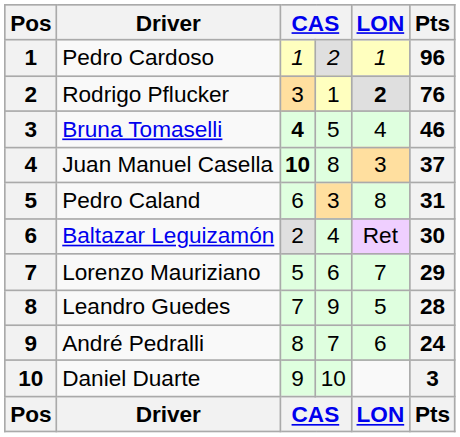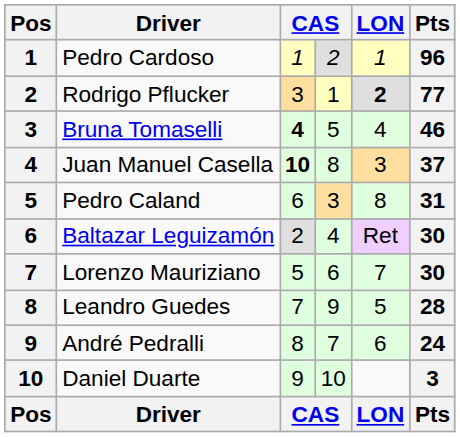 <table class="wikitable" style="font-size: 85%; text-align:center">
 <tr valign="top">
 <th valign="middle">Pos</th>
 <th valign="middle">Driver</th>
 <th colspan=2><a href='#'>CAS</a><br></th>
 <th colspan=1><a href='#'>LON</a><br></th>
 <th valign="middle">Pts</th>
 </tr>
 <tr>
 <th>1</th>
 <td align=left> Pedro Cardoso</td>
 <td style="background:#ffffbf;"><em>1</em></td>
 <td style="background:#dfdfdf;"><em>2</em></td>
 <td style="background:#ffffbf;"><em>1</em></td>
 <th>96</th>
 </tr>
 <tr>
 <th>2</th>
 <td align=left> Rodrigo Pflucker</td>
 <td style="background:#ffdf9f;">3</td>
 <td style="background:#ffffbf;">1</td>
 <td style="background:#dfdfdf;"><strong>2</strong></td>
-<th>76</th>
+<th>77</th>
 </tr>
 <tr>
 <th>3</th>
 <td align=left> <a href='#'>Bruna Tomaselli</a></td>
 <td style="background:#dfffdf;"><strong>4</strong></td>
 <td style="background:#dfffdf;">5</td>
 <td style="background:#dfffdf;">4</td>
 <th>46</th>
 </tr>
 <tr>
 <th>4</th>
 <td align=left> Juan Manuel Casella</td>
 <td style="background:#dfffdf;"><strong>10</strong></td>
 <td style="background:#dfffdf;">8</td>
 <td style="background:#ffdf9f;">3</td>
 <th>37</th>
 </tr>
 <tr>
 <th>5</th>
 <td align=left> Pedro Caland</td>
 <td style="background:#dfffdf;">6</td>
 <td style="background:#ffdf9f;">3</td>
 <td style="background:#dfffdf;">8</td>
 <th>31</th>
 </tr>
 <tr>
 <th>6</th>
 <td align=left> <a href='#'>Baltazar Leguizamón</a></td>
 <td style="background:#dfdfdf;">2</td>
 <td style="background:#dfffdf;">4</td>
 <td style="background:#efcfff;">Ret</td>
 <th>30</th>
 </tr>
 <tr>
 <th>7</th>
 <td align=left> Lorenzo Mauriziano</td>
 <td style="background:#dfffdf;">5</td>
 <td style="background:#dfffdf;">6</td>
 <td style="background:#dfffdf;">7</td>
-<th>29</th>
+<th>30</th>
 </tr>
 <tr>
 <th>8</th>
 <td align=left> Leandro Guedes</td>
 <td style="background:#dfffdf;">7</td>
 <td style="background:#dfffdf;">9</td>
 <td style="background:#dfffdf;">5</td>
 <th>28</th>
 </tr>
 <tr>
 <th>9</th>
 <td align=left> André Pedralli</td>
 <td style="background:#dfffdf;">8</td>
 <td style="background:#dfffdf;">7</td>
 <td style="background:#dfffdf;">6</td>
 <th>24</th>
 </tr>
 <tr>
 <th>10</th>
 <td align=left> Daniel Duarte</td>
 <td style="background:#dfffdf;">9</td>
 <td style="background:#dfffdf;">10</td>
 <td></td>
 <th>3</th>
 </tr>
 <tr valign="top">
 <th valign="middle">Pos</th>
 <th valign="middle">Driver</th>
 <th colspan=2><a href='#'>CAS</a><br></th>
 <th colspan=1><a href='#'>LON</a><br></th>
 <th valign="middle">Pts</th>
 </tr>
 </table>
